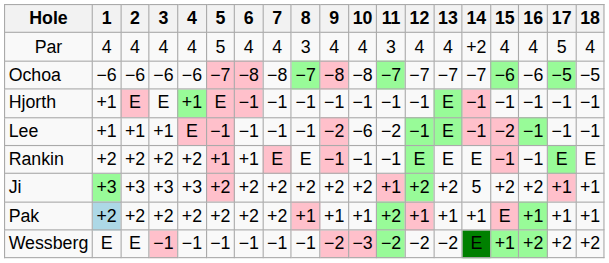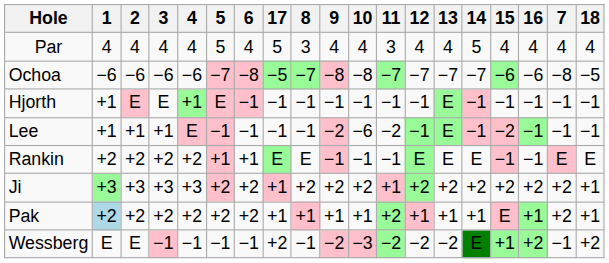 <table class="wikitable" style="text-align:center">
 <tr>
 <th>Hole</th>
 <th>1</th>
 <th>2</th>
 <th>3</th>
 <th>4</th>
 <th>5</th>
 <th>6</th>
-<th>7</th>
+<th>17</th>
 <th>8</th>
 <th>9</th>
 <th>10</th>
 <th>11</th>
 <th>12</th>
 <th>13</th>
 <th>14</th>
 <th>15</th>
 <th>16</th>
-<th>17</th>
+<th>7</th>
 <th>18</th>
 </tr>
 <tr>
 <td>Par</td>
 <td>4</td>
 <td>4</td>
 <td>4</td>
 <td>4</td>
 <td>5</td>
 <td>4</td>
-<td>4</td>
+<td>5</td>
 <td>3</td>
 <td>4</td>
 <td>4</td>
 <td>3</td>
 <td>4</td>
 <td>4</td>
-<td>+2</td>
+<td>5</td>
 <td>4</td>
 <td>4</td>
-<td>5</td>
+<td>4</td>
 <td>4</td>
 </tr>
 <tr>
 <td align=left> Ochoa</td>
 <td>−6</td>
 <td>−6</td>
 <td>−6</td>
 <td>−6</td>
 <td style="background: Pink;">−7</td>
 <td style="background: Pink;">−8</td>
-<td>−8</td>
+<td style="background: PaleGreen;">−5</td>
 <td style="background: PaleGreen;">−7</td>
 <td style="background: Pink;">−8</td>
 <td>−8</td>
 <td style="background: PaleGreen;">−7</td>
 <td>−7</td>
 <td>−7</td>
 <td>−7</td>
 <td style="background: PaleGreen;">−6</td>
 <td>−6</td>
-<td style="background: PaleGreen;">−5</td>
+<td>−8</td>
 <td>−5</td>
 </tr>
 <tr>
 <td align=left> Hjorth</td>
 <td>+1</td>
 <td style="background: Pink;">E</td>
 <td>E</td>
 <td style="background: PaleGreen;">+1</td>
 <td style="background: Pink;">E</td>
 <td style="background: Pink;">−1</td>
 <td>−1</td>
 <td>−1</td>
 <td>−1</td>
 <td>−1</td>
 <td>−1</td>
 <td>−1</td>
 <td style="background: PaleGreen;">E</td>
 <td style="background: Pink;">−1</td>
 <td>−1</td>
 <td>−1</td>
 <td>−1</td>
 <td>−1</td>
 </tr>
 <tr>
 <td align=left> Lee</td>
 <td>+1</td>
 <td>+1</td>
 <td>+1</td>
 <td style="background: Pink;">E</td>
 <td style="background: Pink;">−1</td>
 <td>−1</td>
 <td>−1</td>
 <td>−1</td>
 <td style="background: Pink;">−2</td>
 <td>−6</td>
 <td>−2</td>
 <td style="background: PaleGreen;">−1</td>
 <td style="background: PaleGreen;">E</td>
 <td style="background: Pink;">−1</td>
 <td style="background: Pink;">−2</td>
 <td style="background: PaleGreen;">−1</td>
 <td>−1</td>
 <td>−1</td>
 </tr>
 <tr>
 <td align=left> Rankin</td>
 <td>+2</td>
 <td>+2</td>
 <td>+2</td>
 <td>+2</td>
 <td style="background: Pink;">+1</td>
 <td>+1</td>
-<td style="background: Pink;">E</td>
+<td style="background: PaleGreen;">E</td>
 <td>E</td>
 <td style="background: Pink;">−1</td>
 <td>−1</td>
 <td>−1</td>
 <td style="background: PaleGreen;">E</td>
 <td>E</td>
 <td>E</td>
 <td style="background: Pink;">−1</td>
 <td>−1</td>
-<td style="background: PaleGreen;">E</td>
+<td style="background: Pink;">E</td>
 <td>E</td>
 </tr>
 <tr>
 <td align=left> Ji</td>
 <td style="background: PaleGreen;">+3</td>
 <td>+3</td>
 <td>+3</td>
 <td>+3</td>
 <td style="background: Pink;">+2</td>
 <td>+2</td>
-<td>+2</td>
+<td style="background: Pink;">+1</td>
 <td>+2</td>
 <td>+2</td>
 <td>+2</td>
 <td style="background: Pink;">+1</td>
 <td style="background: PaleGreen;">+2</td>
 <td>+2</td>
-<td>5</td>
 <td>+2</td>
 <td>+2</td>
-<td style="background: Pink;">+1</td>
+<td>+2</td>
+<td>+2</td>
 <td>+1</td>
 </tr>
 <tr>
 <td align=left> Pak</td>
 <td style="background: lightblue;">+2</td>
 <td>+2</td>
 <td>+2</td>
 <td>+2</td>
 <td>+2</td>
 <td>+2</td>
-<td>+2</td>
+<td>+1</td>
 <td style="background: Pink;">+1</td>
 <td>+1</td>
 <td>+1</td>
 <td style="background: PaleGreen;">+2</td>
 <td style="background: Pink;">+1</td>
 <td>+1</td>
 <td>+1</td>
 <td style="background: Pink;">E</td>
 <td style="background: PaleGreen;">+1</td>
-<td>+1</td>
+<td>+2</td>
 <td>+1</td>
 </tr>
 <tr>
 <td align=left> Wessberg</td>
 <td>E</td>
 <td>E</td>
 <td style="background: Pink;">−1</td>
 <td>−1</td>
 <td>−1</td>
 <td>−1</td>
-<td>−1</td>
+<td>+2</td>
 <td>−1</td>
 <td style="background: Pink;">−2</td>
 <td style="background: Pink;">−3</td>
 <td style="background: PaleGreen;">−2</td>
 <td>−2</td>
 <td>−2</td>
 <td style="background: Green;">E</td>
 <td style="background: PaleGreen;">+1</td>
 <td style="background: PaleGreen;">+2</td>
-<td>+2</td>
+<td>−1</td>
 <td>+2</td>
 </tr>
 </table>
